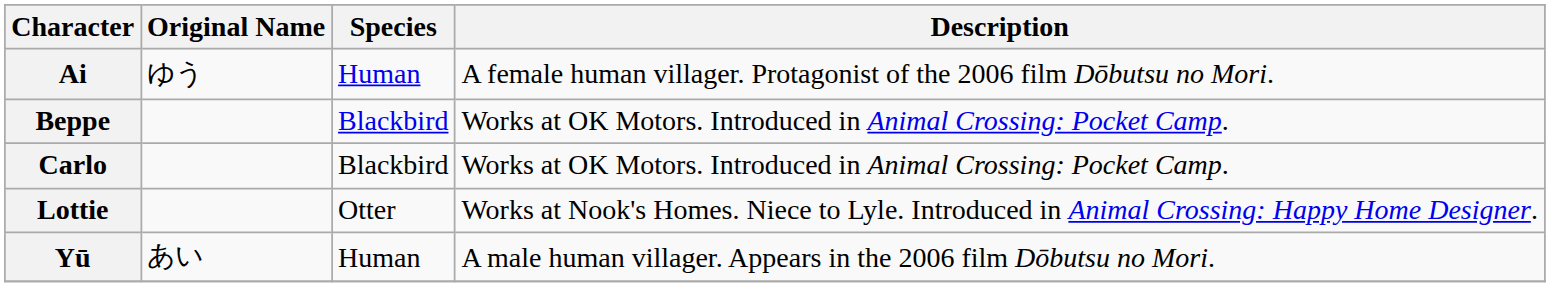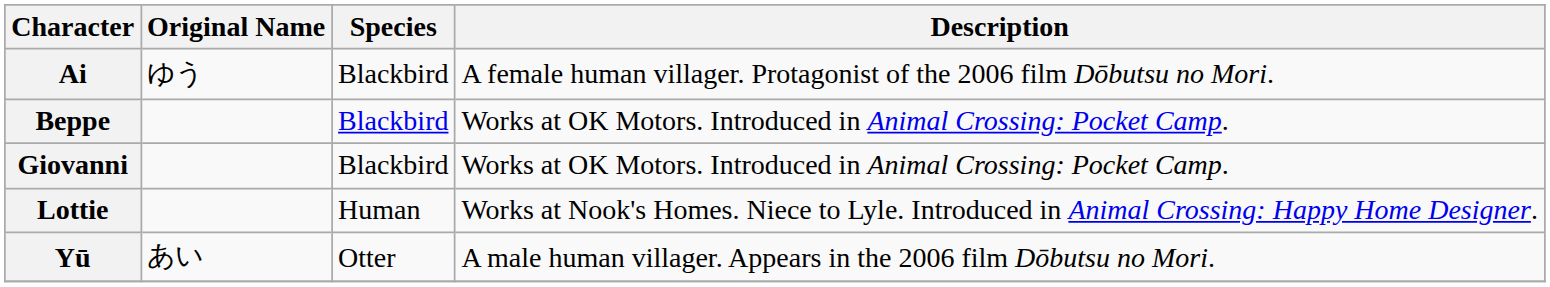 <table class="wikitable plainrowheaders sortable">
 <tr>
 <th scope= "col">Character</th>
 <th scope= "col">Original Name</th>
 <th scope= "col">Species</th>
 <th scope="col" class="unsortable">Description</th>
 </tr>
 <tr>
 <th scope="row">Ai</th>
 <td>ゆう</td>
-<td><a href='#'>Human</a></td>
+<td>Blackbird</td>
 <td>A female human villager. Protagonist of the 2006 film <em>Dōbutsu no Mori</em>.</td>
 </tr>
 <tr>
 <th scope="row">Beppe</th>
 <td></td>
 <td><a href='#'>Blackbird</a></td>
 <td>Works at OK Motors. Introduced in <em><a href='#'>Animal Crossing: Pocket Camp</a></em>.</td>
 </tr>
 <tr>
-<th scope="row">Carlo</th>
+<th scope="row">Giovanni</th>
 <td></td>
 <td>Blackbird</td>
 <td>Works at OK Motors. Introduced in <em>Animal Crossing: Pocket Camp</em>.</td>
 </tr>
 <tr>
 <th scope="row">Lottie</th>
 <td></td>
-<td>Otter</td>
+<td>Human</td>
 <td>Works at Nook's Homes. Niece to Lyle. Introduced in <em><a href='#'>Animal Crossing: Happy Home Designer</a></em>.</td>
 </tr>
 <tr>
 <th scope="row">Yū</th>
 <td>あい</td>
-<td>Human</td>
+<td>Otter</td>
 <td>A male human villager. Appears in the 2006 film <em>Dōbutsu no Mori</em>.</td>
 </tr>
 <tr>
 </tr>
 </table>
